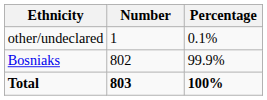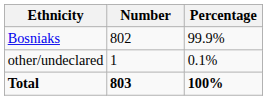 <table class="wikitable">
 <tr>
 <th width="100px">Ethnicity</th>
 <th width="80px">Number</th>
 <th width="80px">Percentage</th>
 </tr>
 <tr>
+<td><a href='#'>Bosniaks</a></td>
+<td>802</td>
+<td>99.9%</td>
+</tr>
+<tr>
 <td>other/undeclared</td>
 <td>1</td>
 <td>0.1%</td>
-</tr>
-<tr>
-<td><a href='#'>Bosniaks</a></td>
-<td>802</td>
-<td>99.9%</td>
 </tr>
 <tr>
 <td><strong>Total</strong></td>
 <td><strong>803</strong></td>
 <td><strong>100%</strong></td>
 </tr>
 </table>
